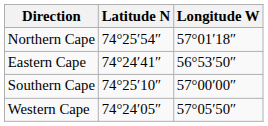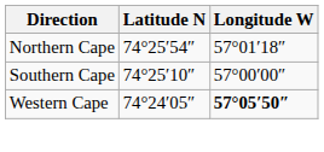 <table class="wikitable">
 <tr>
 <th>Direction</th>
 <th>Latitude N</th>
 <th>Longitude W</th>
 </tr>
 <tr>
 <td>Northern Cape</td>
 <td>74°25′54″</td>
 <td>57°01′18″</td>
 </tr>
 <tr>
-<td>Eastern Cape</td>
-<td>74°24′41″</td>
-<td>56°53′50″</td>
-</tr>
-<tr>
 <td>Southern Cape</td>
 <td>74°25′10″</td>
 <td>57°00′00″</td>
 </tr>
 <tr>
 <td>Western Cape</td>
 <td>74°24′05″</td>
-<td>57°05′50″</td>
+<td><strong>57°05′50″</strong></td>
 </tr>
 </table>
